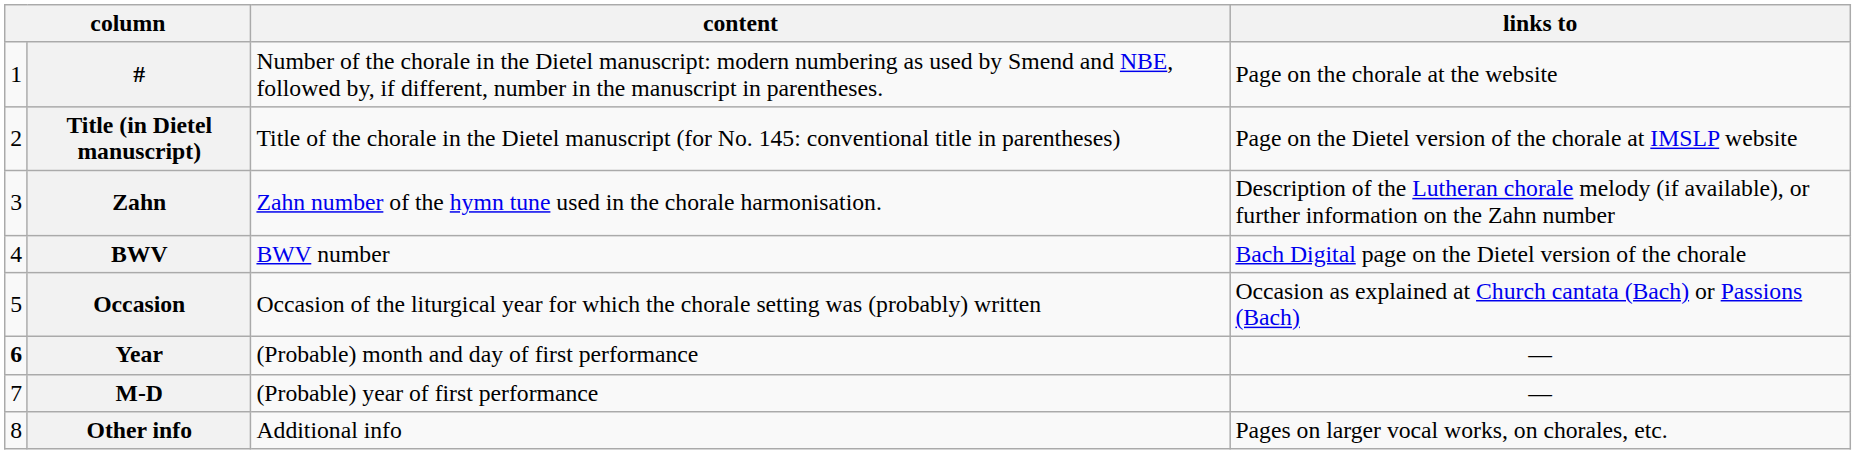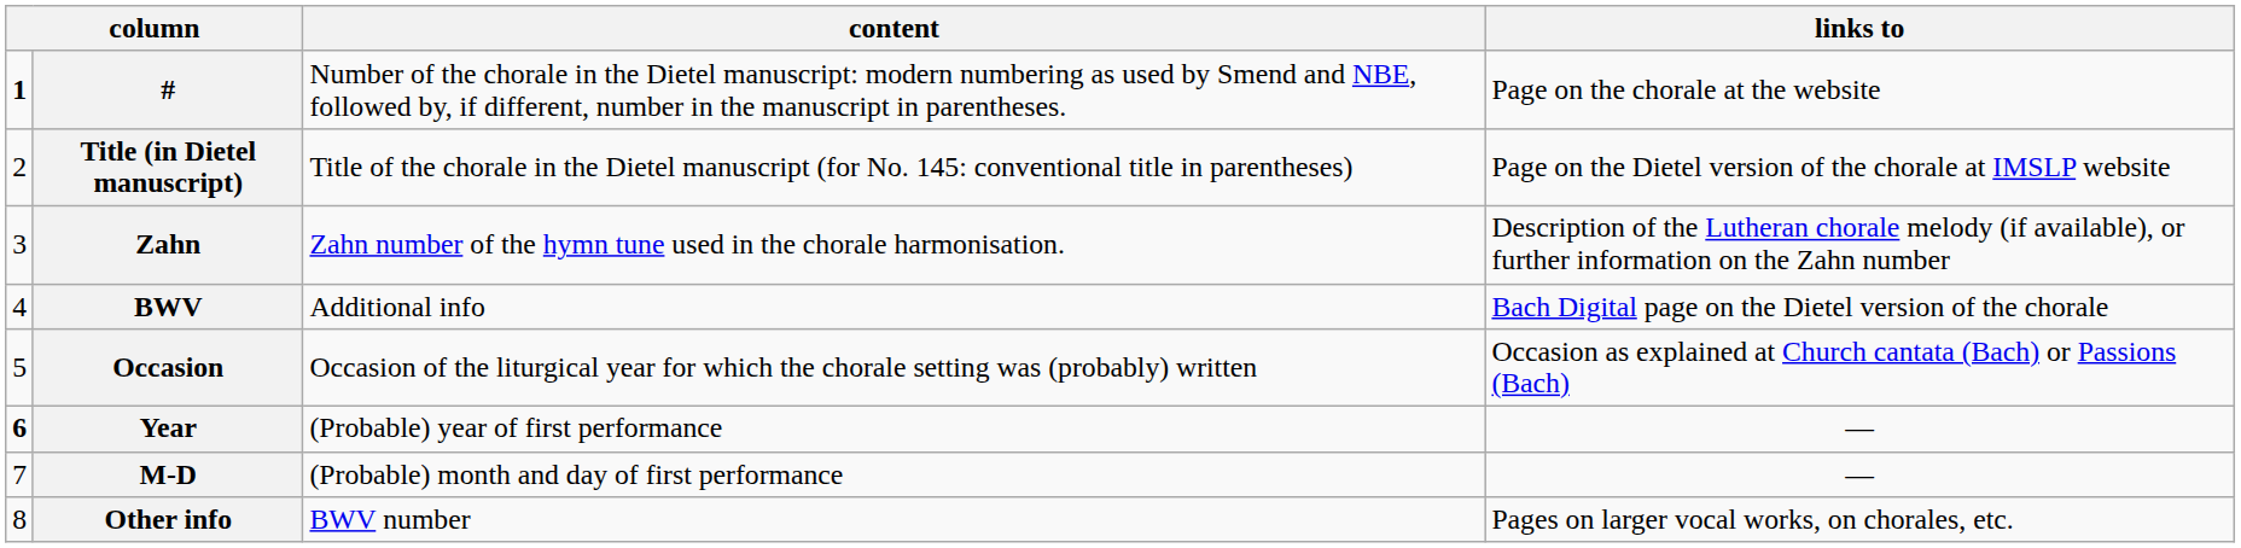 <table class="wikitable">
 <tr>
 <th colspan="2">column</th>
 <th>content</th>
 <th>links to</th>
 </tr>
 <tr>
-<td align="center">1</td>
+<td align="center"><strong>1</strong></td>
 <th>#</th>
 <td>Number of the chorale in the Dietel manuscript: modern numbering as used by Smend and <a href='#'>NBE</a>, followed by, if different, number in the manuscript in parentheses.</td>
 <td>Page on the chorale at the  website</td>
 </tr>
 <tr>
 <td align="center">2</td>
 <th>Title (in Dietel manuscript)</th>
 <td>Title of the chorale in the Dietel manuscript (for No. 145: conventional title in parentheses)</td>
 <td>Page on the Dietel version of the chorale at <a href='#'>IMSLP</a> website</td>
 </tr>
 <tr id="Zahn">
 <td align="center">3</td>
 <th>Zahn</th>
 <td><a href='#'>Zahn number</a> of the <a href='#'>hymn tune</a> used in the chorale harmonisation.</td>
 <td>Description of the <a href='#'>Lutheran chorale</a> melody (if available), or further information on the Zahn number</td>
 </tr>
 <tr>
 <td align="center">4</td>
 <th>BWV</th>
-<td><a href='#'>BWV</a> number</td>
+<td>Additional info</td>
 <td><a href='#'>Bach Digital</a> page on the Dietel version of the chorale</td>
 </tr>
 <tr>
 <td align="center">5</td>
 <th>Occasion</th>
 <td>Occasion of the liturgical year for which the chorale setting was (probably) written</td>
 <td>Occasion as explained at <a href='#'>Church cantata (Bach)</a> or <a href='#'>Passions (Bach)</a></td>
 </tr>
 <tr>
 <td align="center"><strong>6</strong></td>
 <th>Year</th>
-<td>(Probable) month and day of first performance</td>
+<td>(Probable) year of first performance</td>
 <td align="center">—</td>
 </tr>
 <tr>
 <td align="center">7</td>
 <th>M-D</th>
-<td>(Probable) year of first performance</td>
+<td>(Probable) month and day of first performance</td>
 <td align="center">—</td>
 </tr>
 <tr>
 <td align="center">8</td>
 <th>Other info</th>
-<td>Additional info</td>
+<td><a href='#'>BWV</a> number</td>
 <td>Pages on larger vocal works, on chorales, etc.</td>
 </tr>
 </table>
